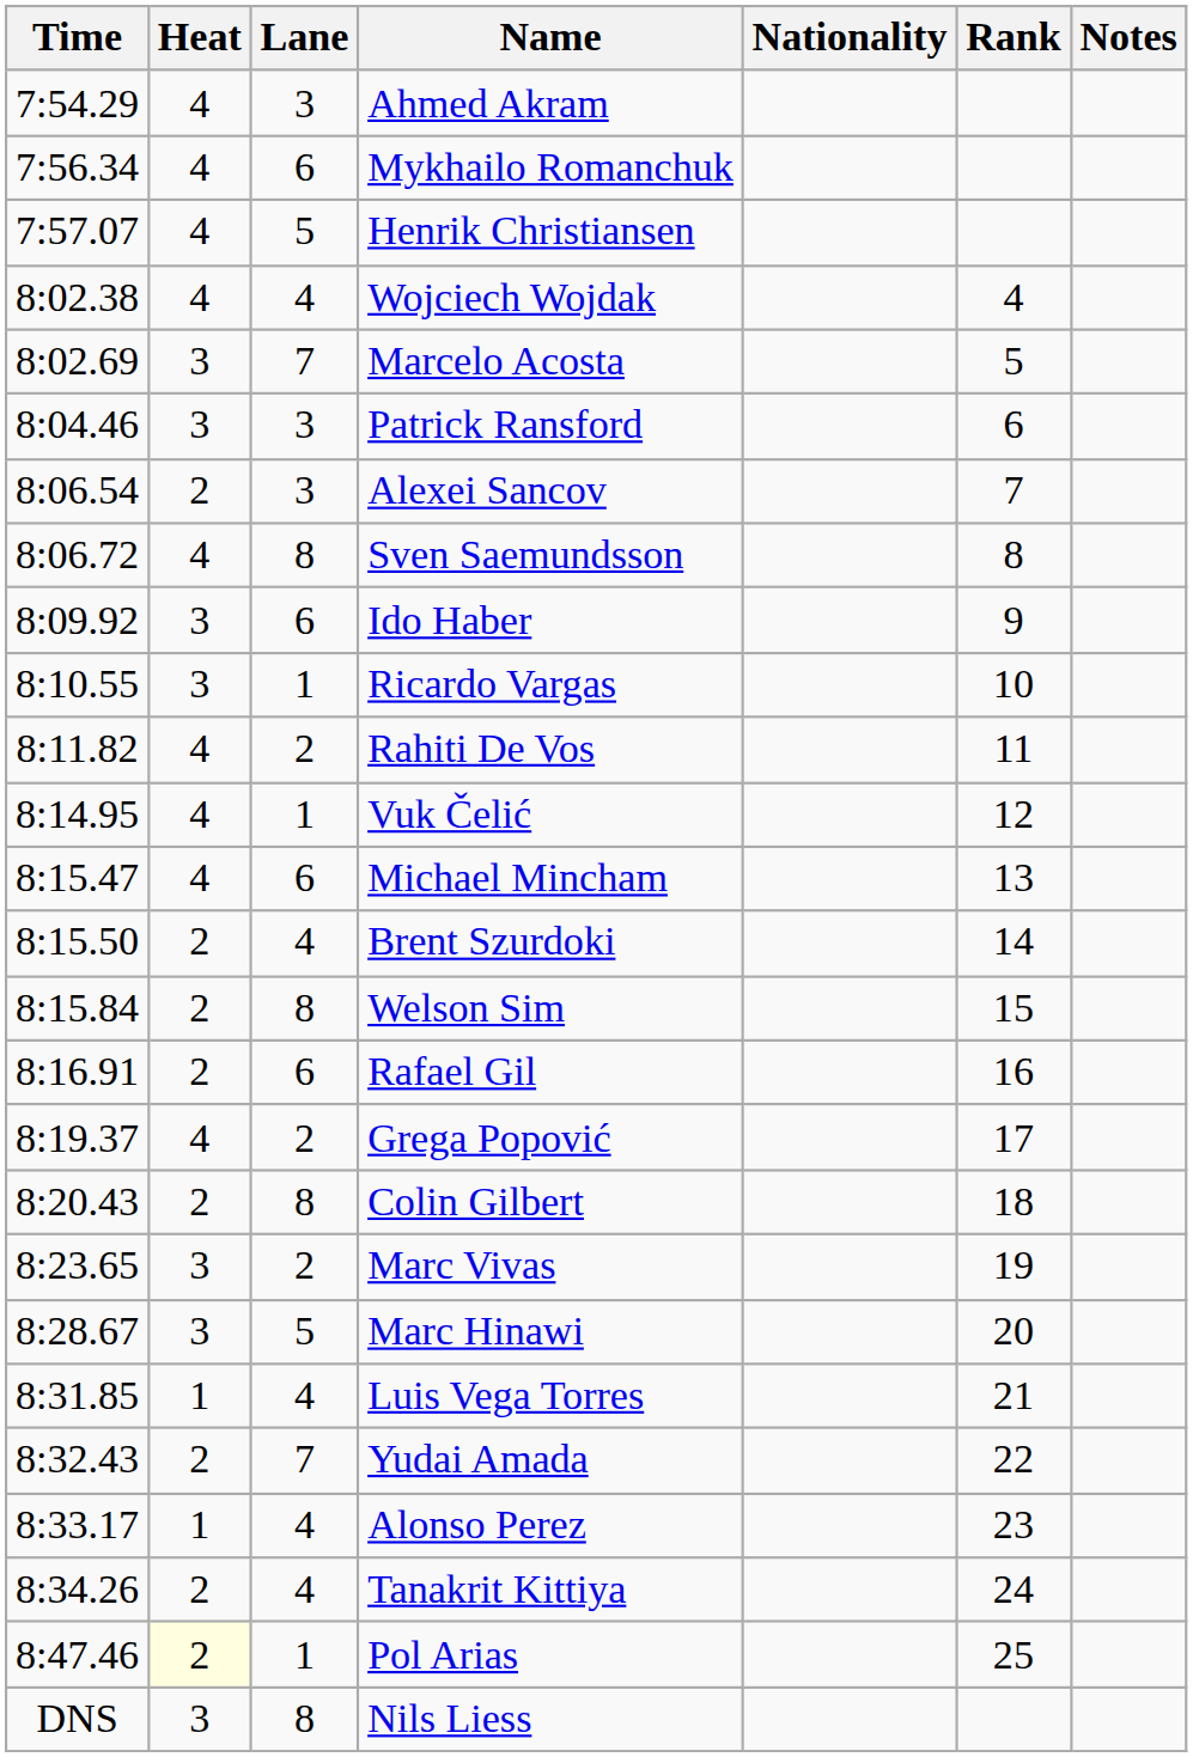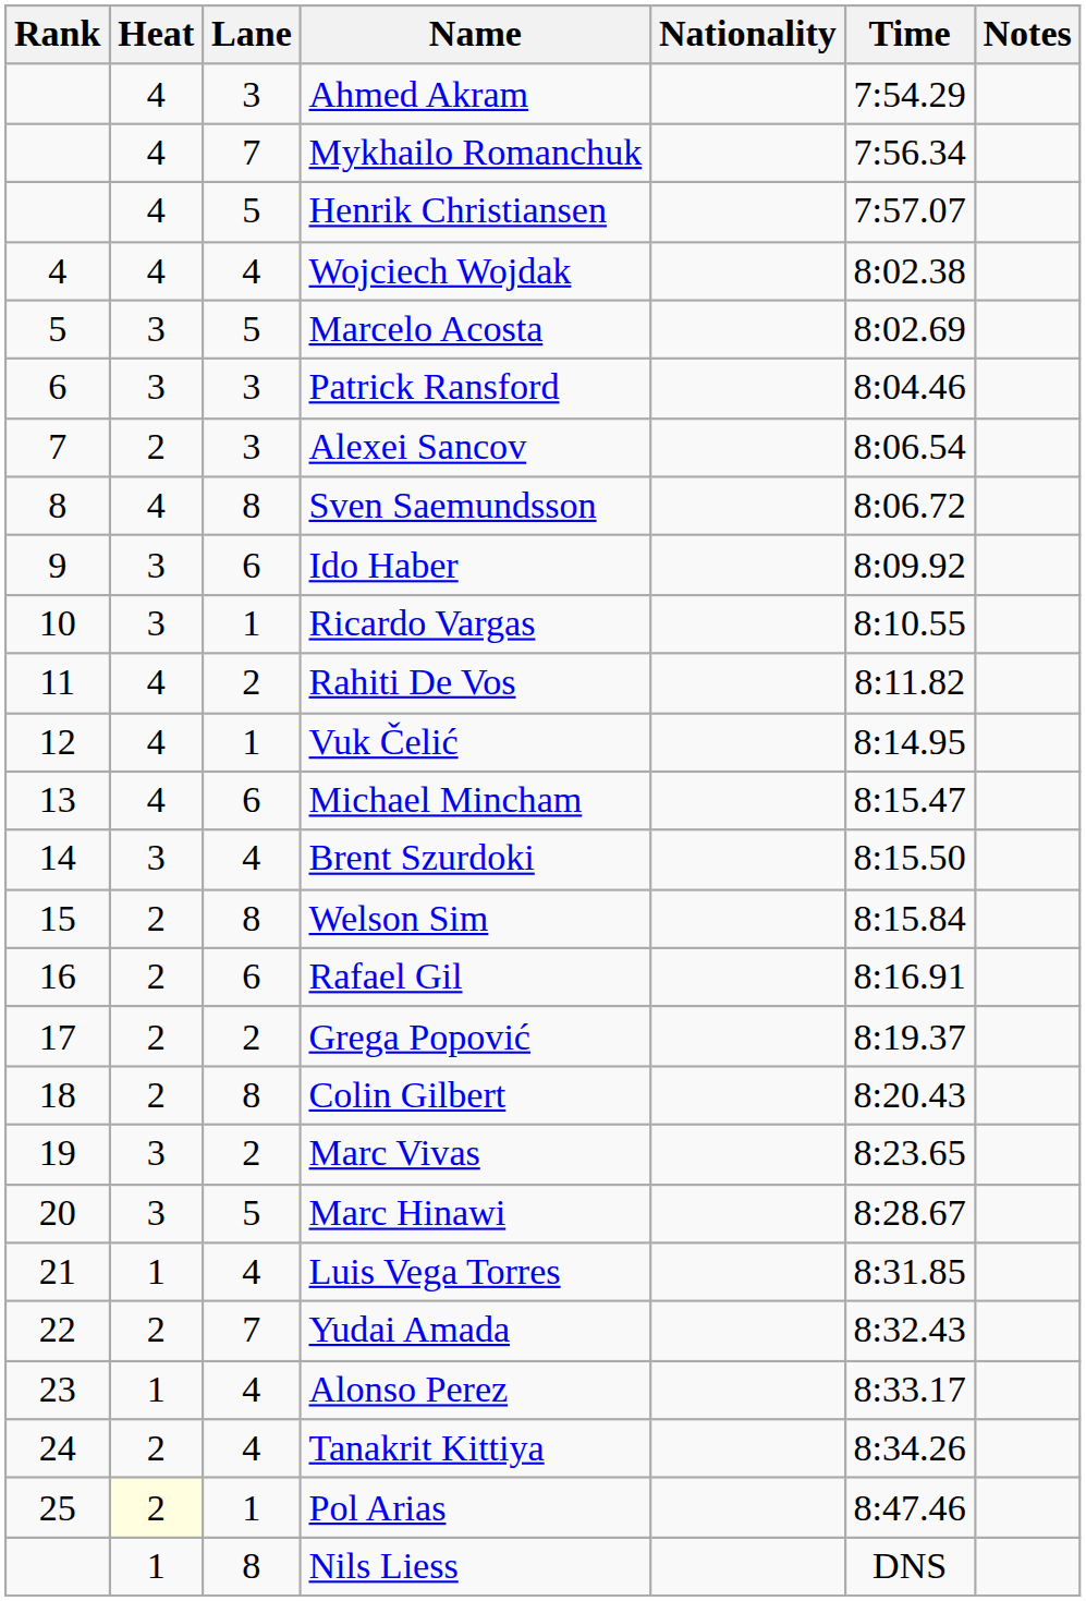 <table class="wikitable sortable" style="text-align:center">
 <tr>
-<th>Time</th>
+<th>Rank</th>
 <th>Heat</th>
 <th>Lane</th>
 <th>Name</th>
 <th>Nationality</th>
-<th>Rank</th>
+<th>Time</th>
 <th>Notes</th>
 </tr>
 <tr>
-<td>7:54.29</td>
+<td></td>
 <td>4</td>
 <td>3</td>
 <td align=left><a href='#'>Ahmed Akram</a></td>
 <td align=left></td>
-<td></td>
+<td>7:54.29</td>
 <td></td>
 </tr>
 <tr>
-<td>7:56.34</td>
+<td></td>
 <td>4</td>
-<td>6</td>
+<td>7</td>
 <td align=left><a href='#'>Mykhailo Romanchuk</a></td>
 <td align=left></td>
-<td></td>
+<td>7:56.34</td>
 <td></td>
 </tr>
 <tr>
-<td>7:57.07</td>
+<td></td>
 <td>4</td>
 <td>5</td>
 <td align=left><a href='#'>Henrik Christiansen</a></td>
 <td align=left></td>
-<td></td>
+<td>7:57.07</td>
 <td></td>
 </tr>
 <tr>
-<td>8:02.38</td>
+<td>4</td>
 <td>4</td>
 <td>4</td>
 <td align=left><a href='#'>Wojciech Wojdak</a></td>
 <td align=left></td>
-<td>4</td>
+<td>8:02.38</td>
 <td></td>
 </tr>
 <tr>
-<td>8:02.69</td>
+<td>5</td>
 <td>3</td>
-<td>7</td>
+<td>5</td>
 <td align=left><a href='#'>Marcelo Acosta</a></td>
 <td align=left></td>
-<td>5</td>
+<td>8:02.69</td>
 <td></td>
 </tr>
 <tr>
-<td>8:04.46</td>
+<td>6</td>
 <td>3</td>
 <td>3</td>
 <td align=left><a href='#'>Patrick Ransford</a></td>
 <td align=left></td>
-<td>6</td>
+<td>8:04.46</td>
 <td></td>
 </tr>
 <tr>
-<td>8:06.54</td>
+<td>7</td>
 <td>2</td>
 <td>3</td>
 <td align=left><a href='#'>Alexei Sancov</a></td>
 <td align=left></td>
-<td>7</td>
+<td>8:06.54</td>
 <td></td>
 </tr>
 <tr>
-<td>8:06.72</td>
+<td>8</td>
 <td>4</td>
 <td>8</td>
 <td align=left><a href='#'>Sven Saemundsson</a></td>
 <td align=left></td>
-<td>8</td>
+<td>8:06.72</td>
 <td></td>
 </tr>
 <tr>
-<td>8:09.92</td>
+<td>9</td>
 <td>3</td>
 <td>6</td>
 <td align=left><a href='#'>Ido Haber</a></td>
 <td align=left></td>
-<td>9</td>
+<td>8:09.92</td>
 <td></td>
 </tr>
 <tr>
-<td>8:10.55</td>
+<td>10</td>
 <td>3</td>
 <td>1</td>
 <td align=left><a href='#'>Ricardo Vargas</a></td>
 <td align=left></td>
-<td>10</td>
+<td>8:10.55</td>
 <td></td>
 </tr>
 <tr>
-<td>8:11.82</td>
+<td>11</td>
 <td>4</td>
 <td>2</td>
 <td align=left><a href='#'>Rahiti De Vos</a></td>
 <td align=left></td>
-<td>11</td>
+<td>8:11.82</td>
 <td></td>
 </tr>
 <tr>
-<td>8:14.95</td>
+<td>12</td>
 <td>4</td>
 <td>1</td>
 <td align=left><a href='#'>Vuk Čelić</a></td>
 <td align=left></td>
-<td>12</td>
+<td>8:14.95</td>
 <td></td>
 </tr>
 <tr>
-<td>8:15.47</td>
+<td>13</td>
 <td>4</td>
 <td>6</td>
 <td align=left><a href='#'>Michael Mincham</a></td>
 <td align=left></td>
-<td>13</td>
+<td>8:15.47</td>
 <td></td>
 </tr>
 <tr>
-<td>8:15.50</td>
-<td>2</td>
+<td>14</td>
+<td>3</td>
 <td>4</td>
 <td align=left><a href='#'>Brent Szurdoki</a></td>
 <td align=left></td>
-<td>14</td>
+<td>8:15.50</td>
 <td></td>
 </tr>
 <tr>
-<td>8:15.84</td>
+<td>15</td>
 <td>2</td>
 <td>8</td>
 <td align=left><a href='#'>Welson Sim</a></td>
 <td align=left></td>
-<td>15</td>
+<td>8:15.84</td>
 <td></td>
 </tr>
 <tr>
-<td>8:16.91</td>
+<td>16</td>
 <td>2</td>
 <td>6</td>
 <td align=left><a href='#'>Rafael Gil</a></td>
 <td align=left></td>
-<td>16</td>
+<td>8:16.91</td>
 <td></td>
 </tr>
 <tr>
-<td>8:19.37</td>
-<td>4</td>
+<td>17</td>
+<td>2</td>
 <td>2</td>
 <td align=left><a href='#'>Grega Popović</a></td>
 <td align=left></td>
-<td>17</td>
+<td>8:19.37</td>
 <td></td>
 </tr>
 <tr>
-<td>8:20.43</td>
+<td>18</td>
 <td>2</td>
 <td>8</td>
 <td align=left><a href='#'>Colin Gilbert</a></td>
 <td align=left></td>
-<td>18</td>
+<td>8:20.43</td>
 <td></td>
 </tr>
 <tr>
-<td>8:23.65</td>
+<td>19</td>
 <td>3</td>
 <td>2</td>
 <td align=left><a href='#'>Marc Vivas</a></td>
 <td align=left></td>
-<td>19</td>
+<td>8:23.65</td>
 <td></td>
 </tr>
 <tr>
-<td>8:28.67</td>
+<td>20</td>
 <td>3</td>
 <td>5</td>
 <td align=left><a href='#'>Marc Hinawi</a></td>
 <td align=left></td>
-<td>20</td>
+<td>8:28.67</td>
 <td></td>
 </tr>
 <tr>
-<td>8:31.85</td>
+<td>21</td>
 <td>1</td>
 <td>4</td>
 <td align=left><a href='#'>Luis Vega Torres</a></td>
 <td align=left></td>
-<td>21</td>
+<td>8:31.85</td>
 <td></td>
 </tr>
 <tr>
-<td>8:32.43</td>
+<td>22</td>
 <td>2</td>
 <td>7</td>
 <td align=left><a href='#'>Yudai Amada</a></td>
 <td align=left></td>
-<td>22</td>
+<td>8:32.43</td>
 <td></td>
 </tr>
 <tr>
-<td>8:33.17</td>
+<td>23</td>
 <td>1</td>
 <td>4</td>
 <td align=left><a href='#'>Alonso Perez</a></td>
 <td align=left></td>
-<td>23</td>
+<td>8:33.17</td>
 <td></td>
 </tr>
 <tr>
-<td>8:34.26</td>
+<td>24</td>
 <td>2</td>
 <td>4</td>
 <td align=left><a href='#'>Tanakrit Kittiya</a></td>
 <td align=left></td>
-<td>24</td>
+<td>8:34.26</td>
 <td></td>
 </tr>
 <tr>
-<td>8:47.46</td>
+<td>25</td>
 <td style="background: lightyellow;">2</td>
 <td>1</td>
 <td align=left><a href='#'>Pol Arias</a></td>
 <td align=left></td>
-<td>25</td>
+<td>8:47.46</td>
 <td></td>
 </tr>
 <tr>
-<td>DNS</td>
-<td>3</td>
+<td></td>
+<td>1</td>
 <td>8</td>
 <td align=left><a href='#'>Nils Liess</a></td>
 <td align=left></td>
-<td></td>
+<td>DNS</td>
 <td></td>
 </tr>
 </table>
